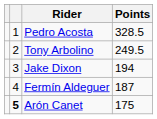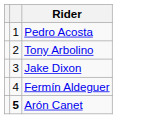 <table class="wikitable" style="font-size: 95%;">
 <tr>
 <th></th>
 <th></th>
 <th>Rider</th>
-<th>Points</th>
 </tr>
 <tr>
 <td></td>
 <td align=center>1</td>
 <td> <a href='#'>Pedro Acosta</a></td>
-<td align=left>328.5</td>
 </tr>
 <tr>
 <td></td>
 <td align=center>2</td>
 <td> <a href='#'>Tony Arbolino</a></td>
-<td align=left>249.5</td>
 </tr>
 <tr>
 <td></td>
 <td align=center>3</td>
 <td> <a href='#'>Jake Dixon</a></td>
-<td align=left>194</td>
 </tr>
 <tr>
 <td></td>
 <td align=center>4</td>
 <td> <a href='#'>Fermín Aldeguer</a></td>
-<td align=left>187</td>
 </tr>
 <tr>
 <td></td>
 <td align=center><strong>5</strong></td>
 <td> <a href='#'>Arón Canet</a></td>
-<td align=left>175</td>
 </tr>
 </table>
